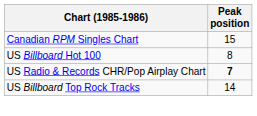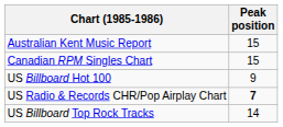 <table class="wikitable sortable">
 <tr>
 <th>Chart (1985-1986)</th>
 <th>Peak<br>position</th>
+</tr>
+<tr>
+<td><a href='#'>Australian Kent Music Report</a></td>
+<td style="text-align:center;">15</td>
 </tr>
 <tr>
 <td><a href='#'>Canadian <em>RPM</em> Singles Chart</a></td>
 <td style="text-align:center;">15</td>
 </tr>
 <tr>
 <td>US <a href='#'><em>Billboard</em> Hot 100</a></td>
-<td style="text-align:center;">8</td>
+<td style="text-align:center;">9</td>
 </tr>
 <tr>
 <td>US <a href='#'>Radio & Records</a> CHR/Pop Airplay Chart</td>
 <td align="center"><strong>7</strong></td>
 </tr>
 <tr>
 <td>US <em>Billboard</em> <a href='#'>Top Rock Tracks</a></td>
 <td style="text-align:center;">14</td>
 </tr>
 </table>
